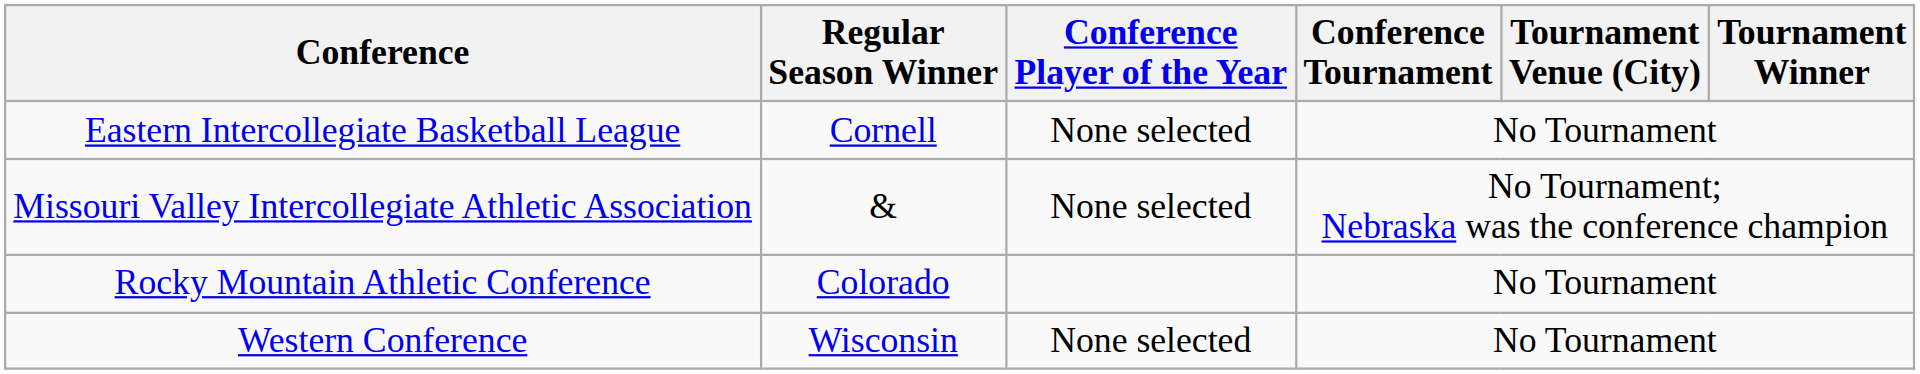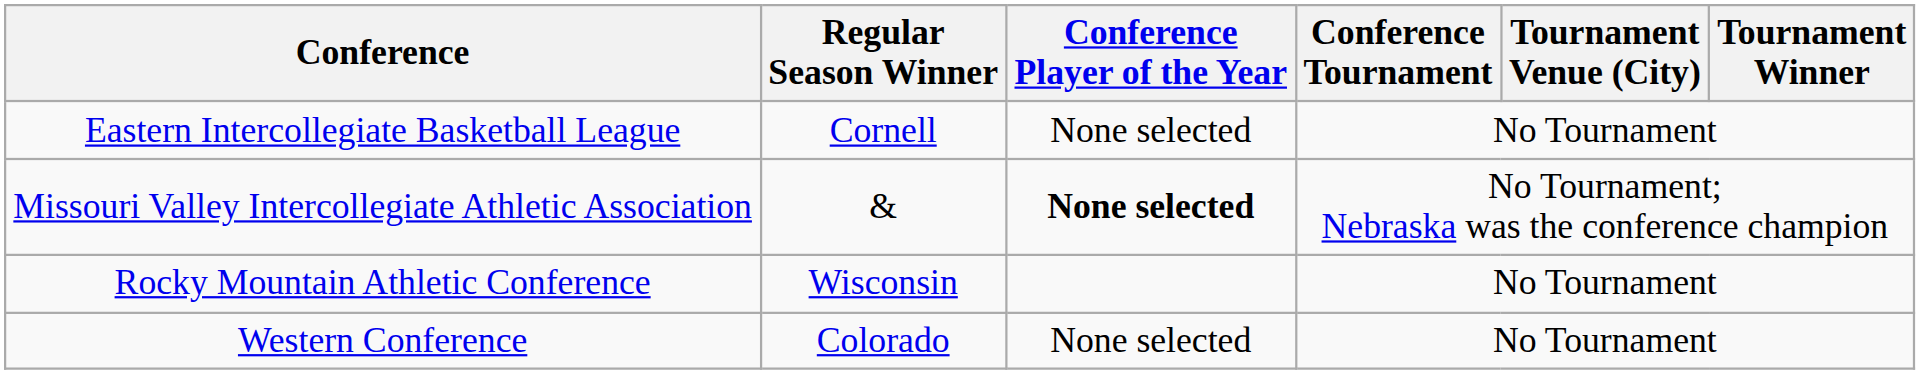 <table class="wikitable" style="text-align:center;">
 <tr>
 <th>Conference</th>
 <th>Regular <br> Season Winner</th>
 <th><a href='#'>Conference <br> Player of the Year</a></th>
 <th>Conference <br> Tournament</th>
 <th>Tournament <br> Venue (City)</th>
 <th>Tournament <br> Winner</th>
 </tr>
 <tr>
 <td><a href='#'>Eastern Intercollegiate Basketball League</a></td>
 <td><a href='#'>Cornell</a></td>
 <td>None selected</td>
 <td colspan=3>No Tournament</td>
 </tr>
 <tr>
 <td><a href='#'>Missouri Valley Intercollegiate Athletic Association</a></td>
 <td> & </td>
-<td>None selected</td>
+<td><strong>None selected</strong></td>
 <td colspan=3>No Tournament;<br><a href='#'>Nebraska</a> was the conference champion</td>
 </tr>
 <tr>
 <td><a href='#'>Rocky Mountain Athletic Conference</a></td>
-<td><a href='#'>Colorado</a></td>
+<td><a href='#'>Wisconsin</a></td>
 <td></td>
 <td colspan=3>No Tournament</td>
 </tr>
 <tr>
 <td><a href='#'>Western Conference</a></td>
-<td><a href='#'>Wisconsin</a></td>
+<td><a href='#'>Colorado</a></td>
 <td>None selected</td>
 <td colspan=3>No Tournament</td>
 </tr>
 </table>
